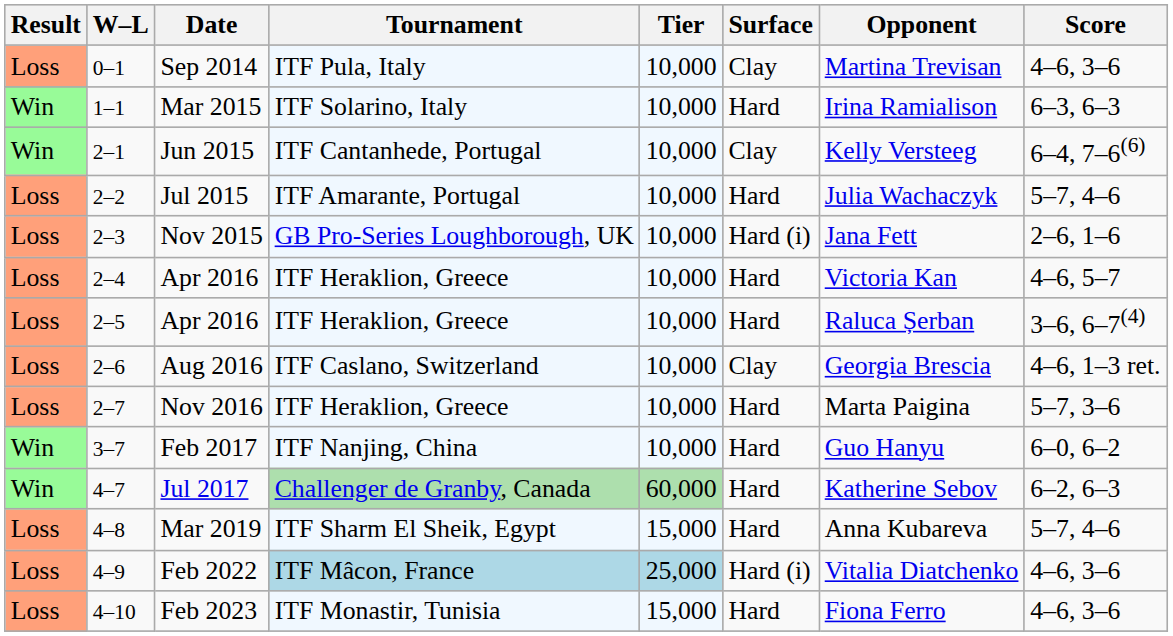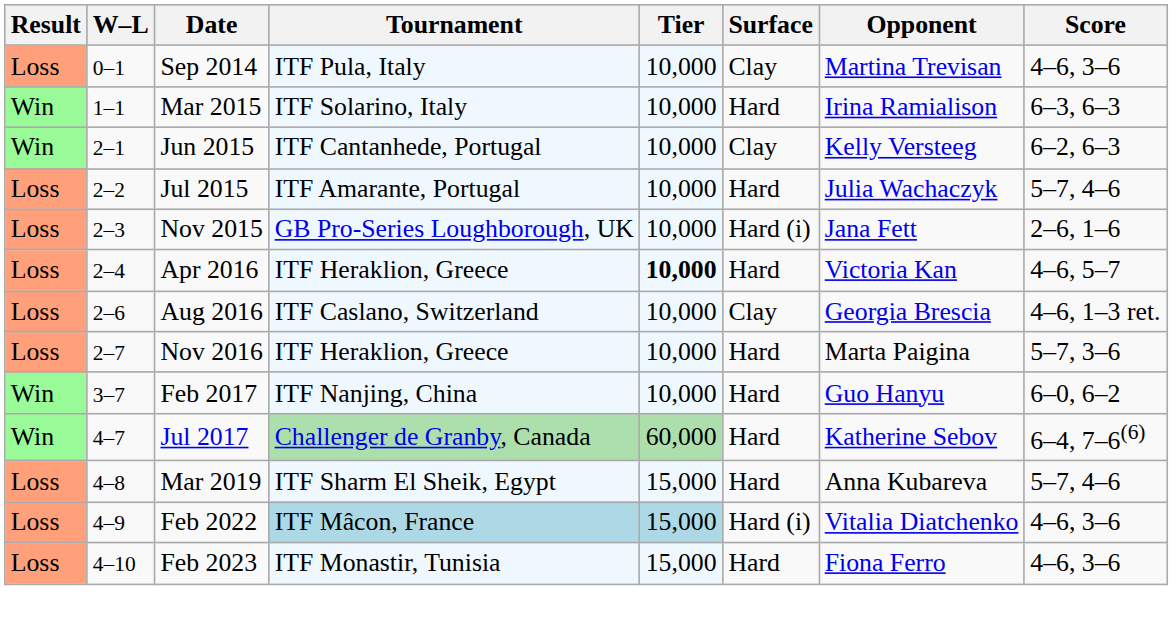 <table class="sortable wikitable">
 <tr>
 <th>Result</th>
 <th class="unsortable">W–L</th>
 <th>Date</th>
 <th>Tournament</th>
 <th>Tier</th>
 <th>Surface</th>
 <th>Opponent</th>
 <th class="unsortable">Score</th>
 </tr>
 <tr>
 <td bgcolor="FFA07A">Loss</td>
 <td><small>0–1</small></td>
 <td>Sep 2014</td>
 <td style="background:#f0f8ff;">ITF Pula, Italy</td>
 <td style="background:#f0f8ff;">10,000</td>
 <td>Clay</td>
 <td> <a href='#'>Martina Trevisan</a></td>
 <td>4–6, 3–6</td>
 </tr>
 <tr>
 <td bgcolor="98FB98">Win</td>
 <td><small>1–1</small></td>
 <td>Mar 2015</td>
 <td style="background:#f0f8ff;">ITF Solarino, Italy</td>
 <td style="background:#f0f8ff;">10,000</td>
 <td>Hard</td>
 <td> <a href='#'>Irina Ramialison</a></td>
 <td>6–3, 6–3</td>
 </tr>
 <tr>
 <td bgcolor="98FB98">Win</td>
 <td><small>2–1</small></td>
 <td>Jun 2015</td>
 <td style="background:#f0f8ff;">ITF Cantanhede, Portugal</td>
 <td style="background:#f0f8ff;">10,000</td>
 <td>Clay</td>
 <td> <a href='#'>Kelly Versteeg</a></td>
-<td>6–4, 7–6<sup>(6)</sup></td>
+<td>6–2, 6–3</td>
 </tr>
 <tr>
 <td bgcolor="FFA07A">Loss</td>
 <td><small>2–2</small></td>
 <td>Jul 2015</td>
 <td style="background:#f0f8ff;">ITF Amarante, Portugal</td>
 <td style="background:#f0f8ff;">10,000</td>
 <td>Hard</td>
 <td> <a href='#'>Julia Wachaczyk</a></td>
 <td>5–7, 4–6</td>
 </tr>
 <tr>
 <td bgcolor="FFA07A">Loss</td>
 <td><small>2–3</small></td>
 <td>Nov 2015</td>
 <td style="background:#f0f8ff;"><a href='#'>GB Pro-Series Loughborough</a>, UK</td>
 <td style="background:#f0f8ff;">10,000</td>
 <td>Hard (i)</td>
 <td> <a href='#'>Jana Fett</a></td>
 <td>2–6, 1–6</td>
 </tr>
 <tr>
 <td bgcolor="FFA07A">Loss</td>
 <td><small>2–4</small></td>
 <td>Apr 2016</td>
 <td style="background:#f0f8ff;">ITF Heraklion, Greece</td>
-<td style="background:#f0f8ff;">10,000</td>
+<td style="background:#f0f8ff;"><strong>10,000</strong></td>
 <td>Hard</td>
 <td> <a href='#'>Victoria Kan</a></td>
 <td>4–6, 5–7</td>
-</tr>
-<tr>
-<td bgcolor="FFA07A">Loss</td>
-<td><small>2–5</small></td>
-<td>Apr 2016</td>
-<td style="background:#f0f8ff;">ITF Heraklion, Greece</td>
-<td style="background:#f0f8ff;">10,000</td>
-<td>Hard</td>
-<td> <a href='#'>Raluca Șerban</a></td>
-<td>3–6, 6–7<sup>(4)</sup></td>
 </tr>
 <tr>
 <td bgcolor="FFA07A">Loss</td>
 <td><small>2–6</small></td>
 <td>Aug 2016</td>
 <td style="background:#f0f8ff;">ITF Caslano, Switzerland</td>
 <td style="background:#f0f8ff;">10,000</td>
 <td>Clay</td>
 <td> <a href='#'>Georgia Brescia</a></td>
 <td>4–6, 1–3 ret.</td>
 </tr>
 <tr>
 <td bgcolor="FFA07A">Loss</td>
 <td><small>2–7</small></td>
 <td>Nov 2016</td>
 <td style="background:#f0f8ff;">ITF Heraklion, Greece</td>
 <td style="background:#f0f8ff;">10,000</td>
 <td>Hard</td>
 <td> Marta Paigina</td>
 <td>5–7, 3–6</td>
 </tr>
 <tr>
 <td bgcolor="98FB98">Win</td>
 <td><small>3–7</small></td>
 <td>Feb 2017</td>
 <td style="background:#f0f8ff;">ITF Nanjing, China</td>
 <td style="background:#f0f8ff;">10,000</td>
 <td>Hard</td>
 <td> <a href='#'>Guo Hanyu</a></td>
 <td>6–0, 6–2</td>
 </tr>
 <tr>
 <td bgcolor="98FB98">Win</td>
 <td><small>4–7</small></td>
 <td><a href='#'>Jul 2017</a></td>
 <td style="background:#addfad;"><a href='#'>Challenger de Granby</a>, Canada</td>
 <td style="background:#addfad;">60,000</td>
 <td>Hard</td>
 <td> <a href='#'>Katherine Sebov</a></td>
-<td>6–2, 6–3</td>
+<td>6–4, 7–6<sup>(6)</sup></td>
 </tr>
 <tr>
 <td bgcolor="FFA07A">Loss</td>
 <td><small>4–8</small></td>
 <td>Mar 2019</td>
 <td style="background:#f0f8ff;">ITF Sharm El Sheik, Egypt</td>
 <td style="background:#f0f8ff;">15,000</td>
 <td>Hard</td>
 <td> Anna Kubareva</td>
 <td>5–7, 4–6</td>
 </tr>
 <tr>
 <td bgcolor="FFA07A">Loss</td>
 <td><small>4–9</small></td>
 <td>Feb 2022</td>
 <td bgcolor=lightblue>ITF Mâcon, France</td>
-<td bgcolor=lightblue>25,000</td>
+<td bgcolor=lightblue>15,000</td>
 <td>Hard (i)</td>
 <td> <a href='#'>Vitalia Diatchenko</a></td>
 <td>4–6, 3–6</td>
 </tr>
 <tr>
 <td bgcolor="FFA07A">Loss</td>
 <td><small>4–10</small></td>
 <td>Feb 2023</td>
 <td bgcolor=f0f8ff>ITF Monastir, Tunisia</td>
 <td bgcolor=f0f8ff>15,000</td>
 <td>Hard</td>
 <td> <a href='#'>Fiona Ferro</a></td>
 <td>4–6, 3–6</td>
 </tr>
 </table>
